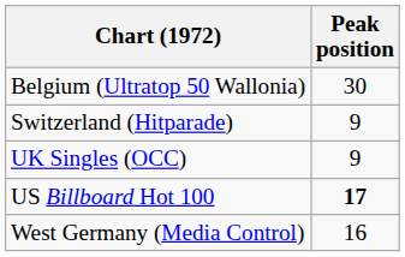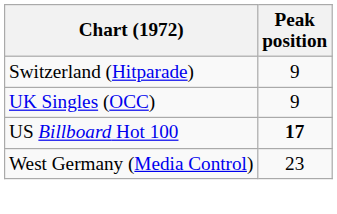 <table class="wikitable sortable">
 <tr>
 <th>Chart (1972)</th>
 <th>Peak<br>position</th>
-</tr>
-<tr>
-<td>Belgium (<a href='#'>Ultratop 50</a> Wallonia)</td>
-<td align="center">30</td>
 </tr>
 <tr>
 <td>Switzerland (<a href='#'>Hitparade</a>)</td>
 <td align="center">9</td>
 </tr>
 <tr>
 <td><a href='#'>UK Singles</a> (<a href='#'>OCC</a>)</td>
 <td align="center">9</td>
 </tr>
 <tr>
 <td>US <a href='#'><em>Billboard</em> Hot 100</a></td>
 <td align="center"><strong>17</strong></td>
 </tr>
 <tr>
 <td>West Germany (<a href='#'>Media Control</a>)</td>
-<td align="center">16</td>
+<td align="center">23</td>
 </tr>
 </table>
